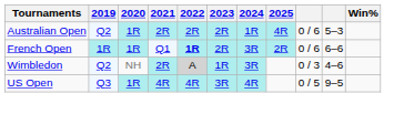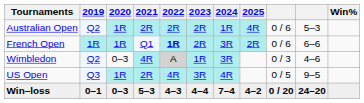 <table class="wikitable" style="text-align:center">
 <tr>
 <th>Tournaments</th>
 <th><a href='#'>2019</a></th>
 <th><a href='#'>2020</a></th>
 <th><a href='#'>2021</a></th>
 <th><a href='#'>2022</a></th>
 <th><a href='#'>2023</a></th>
 <th><a href='#'>2024</a></th>
 <th><a href='#'>2025</a></th>
 <th></th>
 <th></th>
 <th>Win%</th>
 </tr>
 <tr>
 <td align=left><a href='#'>Australian Open</a></td>
 <td style=background:#f0f8ff><a href='#'>Q2</a></td>
 <td style=background:#afeeee><a href='#'>1R</a></td>
 <td style=background:#afeeee><a href='#'>2R</a></td>
 <td style=background:#afeeee><a href='#'>2R</a></td>
 <td style=background:#afeeee><a href='#'>2R</a></td>
 <td style=background:#afeeee><a href='#'>1R</a></td>
 <td style=background:#afeeee><a href='#'>4R</a></td>
 <td>0 / 6</td>
 <td>5–3</td>
 <td></td>
 </tr>
 <tr>
 <td align=left><a href='#'>French Open</a></td>
 <td style=background:#afeeee><a href='#'>1R</a></td>
 <td style=background:#afeeee><a href='#'>1R</a></td>
 <td style=background:#f0f8ff><a href='#'>Q1</a></td>
 <td style=background:#afeeee><strong><a href='#'>1R</a></strong></td>
 <td style=background:#afeeee><a href='#'>2R</a></td>
 <td style=background:#afeeee><a href='#'>3R</a></td>
 <td style=background:#afeeee><a href='#'>2R</a></td>
 <td>0 / 6</td>
 <td>6–6</td>
 <td></td>
 </tr>
 <tr>
 <td align=left><a href='#'>Wimbledon</a></td>
 <td style=background:#f0f8ff><a href='#'>Q2</a></td>
-<td style=color:#767676>NH</td>
-<td style=background:#afeeee><a href='#'>2R</a></td>
+<td>0–3</td>
+<td style=background:#afeeee><a href='#'>4R</a></td>
 <td style="background: lightgrey;">A</td>
 <td style=background:#afeeee><a href='#'>1R</a></td>
 <td style=background:#afeeee><a href='#'>3R</a></td>
 <td></td>
 <td>0 / 3</td>
 <td>4–6</td>
 <td></td>
 </tr>
 <tr>
 <td align=left><a href='#'>US Open</a></td>
 <td style=background:#f0f8ff><a href='#'>Q3</a></td>
 <td style=background:#afeeee><a href='#'>1R</a></td>
-<td style=background:#afeeee><a href='#'>4R</a></td>
+<td style=background:#afeeee><a href='#'>2R</a></td>
 <td style=background:#afeeee><a href='#'>4R</a></td>
 <td style=background:#afeeee><a href='#'>3R</a></td>
 <td style=background:#afeeee><a href='#'>4R</a></td>
 <td></td>
 <td>0 / 5</td>
 <td>9–5</td>
 <td></td>
 </tr>
+<tr style="background:#efefef;font-weight:bold">
+<td align=left>Win–loss</td>
+<td>0–1</td>
+<td>0–3</td>
+<td>5–3</td>
+<td>4–3</td>
+<td>4–4</td>
+<td>7–4</td>
+<td>4–2</td>
+<td>0 / 20</td>
+<td>24–20</td>
+<td></td>
+</tr>
 </table>
